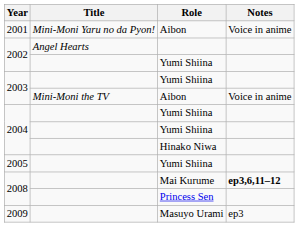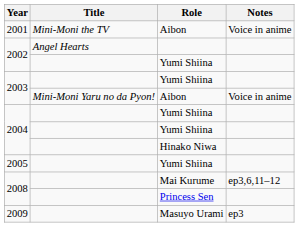 <table class="wikitable">
 <tr>
 <th>Year</th>
 <th>Title</th>
 <th>Role</th>
 <th>Notes</th>
 </tr>
 <tr>
 <td>2001</td>
-<td><em>Mini-Moni Yaru no da Pyon!</em></td>
+<td><em>Mini-Moni the TV</em></td>
 <td>Aibon</td>
 <td>Voice in anime</td>
 </tr>
 <tr>
 <td rowspan=2>2002</td>
 <td><em>Angel Hearts</em></td>
 <td></td>
 <td></td>
 </tr>
 <tr>
 <td></td>
 <td>Yumi Shiina</td>
 <td></td>
 </tr>
 <tr>
 <td rowspan="2">2003</td>
 <td></td>
 <td>Yumi Shiina</td>
 <td></td>
 </tr>
 <tr>
-<td><em>Mini-Moni the TV</em></td>
+<td><em>Mini-Moni Yaru no da Pyon!</em></td>
 <td>Aibon</td>
 <td>Voice in anime</td>
 </tr>
 <tr>
 <td rowspan=3>2004</td>
 <td></td>
 <td>Yumi Shiina</td>
 <td></td>
 </tr>
 <tr>
 <td></td>
 <td>Yumi Shiina</td>
 <td></td>
 </tr>
 <tr>
 <td></td>
 <td>Hinako Niwa</td>
 <td></td>
 </tr>
 <tr>
 <td>2005</td>
 <td></td>
 <td>Yumi Shiina</td>
 <td></td>
 </tr>
 <tr>
 <td rowspan=2>2008</td>
 <td></td>
 <td>Mai Kurume</td>
-<td><strong>ep3,6,11–12</strong></td>
+<td>ep3,6,11–12</td>
 </tr>
 <tr>
 <td></td>
 <td><a href='#'>Princess Sen</a></td>
 <td></td>
 </tr>
 <tr>
 <td>2009</td>
 <td></td>
 <td>Masuyo Urami</td>
 <td>ep3</td>
 </tr>
 </table>
